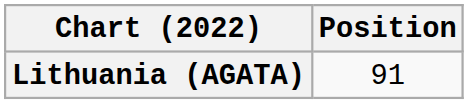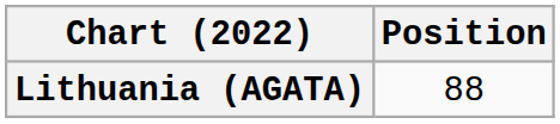 <table class="wikitable plainrowheaders" style="text-align:center">
 <tr>
 <th>Chart (2022)</th>
 <th>Position</th>
 </tr>
 <tr>
 <th scope="row">Lithuania (AGATA)</th>
-<td>91</td>
+<td>88</td>
 </tr>
 </table>
